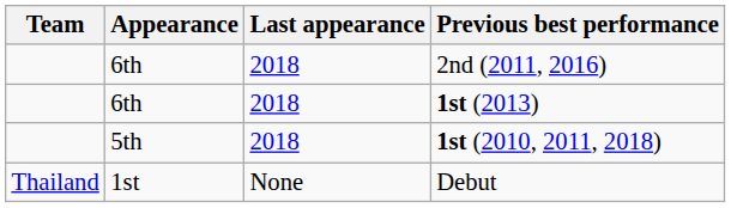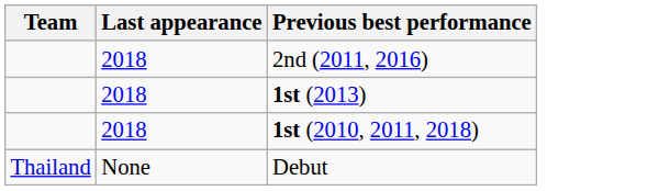 <table class="wikitable sortable">
 <tr>
 <th>Team</th>
-<th>Appearance</th>
 <th>Last appearance</th>
 <th>Previous best performance</th>
 </tr>
 <tr>
 <td></td>
-<td>6th</td>
 <td><a href='#'>2018</a></td>
 <td>2nd (<a href='#'>2011</a>, <a href='#'>2016</a>)</td>
 </tr>
 <tr>
 <td></td>
-<td>6th</td>
 <td><a href='#'>2018</a></td>
 <td><strong>1st</strong> (<a href='#'>2013</a>)</td>
 </tr>
 <tr>
 <td></td>
-<td>5th</td>
 <td><a href='#'>2018</a></td>
 <td><strong>1st</strong> (<a href='#'>2010</a>, <a href='#'>2011</a>, <a href='#'>2018</a>)</td>
 </tr>
 <tr>
 <td> <a href='#'>Thailand</a></td>
-<td>1st</td>
 <td>None</td>
 <td>Debut</td>
 </tr>
 </table>
